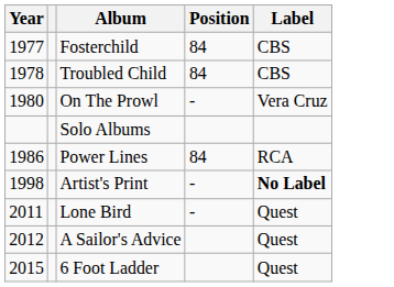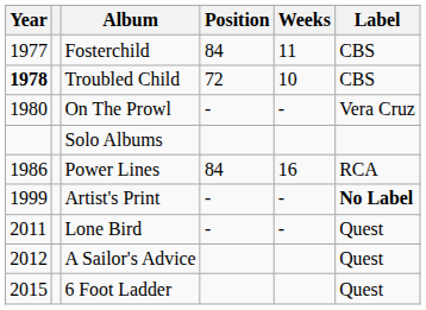 <table class="wikitable sortable">
 <tr>
 <th>Year</th>
 <th></th>
 <th>Album</th>
 <th>Position</th>
+<th>Weeks</th>
 <th>Label</th>
 </tr>
 <tr>
 <td>1977</td>
 <td></td>
 <td>Fosterchild</td>
 <td>84</td>
+<td>11</td>
 <td>CBS</td>
 </tr>
 <tr>
-<td>1978</td>
+<td><strong>1978</strong></td>
 <td></td>
 <td>Troubled Child</td>
-<td>84</td>
+<td>72</td>
+<td>10</td>
 <td>CBS</td>
 </tr>
 <tr>
 <td>1980</td>
 <td></td>
 <td>On The Prowl</td>
+<td>-</td>
 <td>-</td>
 <td>Vera Cruz</td>
 </tr>
 <tr>
 <td></td>
 <td></td>
 <td>Solo Albums</td>
 <td></td>
 <td></td>
+<td></td>
 </tr>
 <tr>
 <td>1986</td>
 <td></td>
 <td>Power Lines</td>
 <td>84</td>
+<td>16</td>
 <td>RCA</td>
 </tr>
 <tr>
-<td>1998</td>
+<td>1999</td>
 <td></td>
 <td>Artist's Print</td>
+<td>-</td>
 <td>-</td>
 <td><strong>No Label</strong></td>
 </tr>
 <tr>
 <td>2011</td>
 <td></td>
 <td>Lone Bird</td>
 <td>-</td>
+<td>-</td>
 <td>Quest</td>
 </tr>
 <tr>
 <td>2012</td>
 <td></td>
 <td>A Sailor's Advice</td>
+<td></td>
 <td></td>
 <td>Quest</td>
 </tr>
 <tr>
 <td>2015</td>
 <td></td>
 <td>6 Foot Ladder</td>
 <td></td>
+<td></td>
 <td>Quest</td>
 </tr>
 </table>
